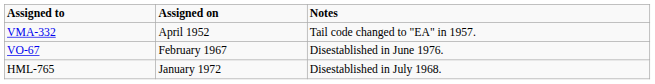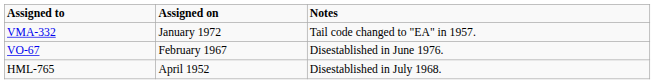 <table class="wikitable" style="width: 70%;">
 <tr>
 <td style="width: 200px;"><strong>Assigned to</strong></td>
 <td style="width: 200px;"><strong>Assigned on</strong></td>
 <td><strong>Notes</strong></td>
 </tr>
 <tr>
 <td><a href='#'>VMA-332</a></td>
-<td>April 1952</td>
+<td>January 1972</td>
 <td>Tail code changed to "EA" in 1957.</td>
 </tr>
 <tr>
 <td><a href='#'>VO-67</a></td>
 <td>February 1967</td>
 <td>Disestablished in June 1976.</td>
 </tr>
 <tr>
 <td>HML-765</td>
-<td>January 1972</td>
+<td>April 1952</td>
 <td>Disestablished in July 1968.</td>
 </tr>
 </table>
